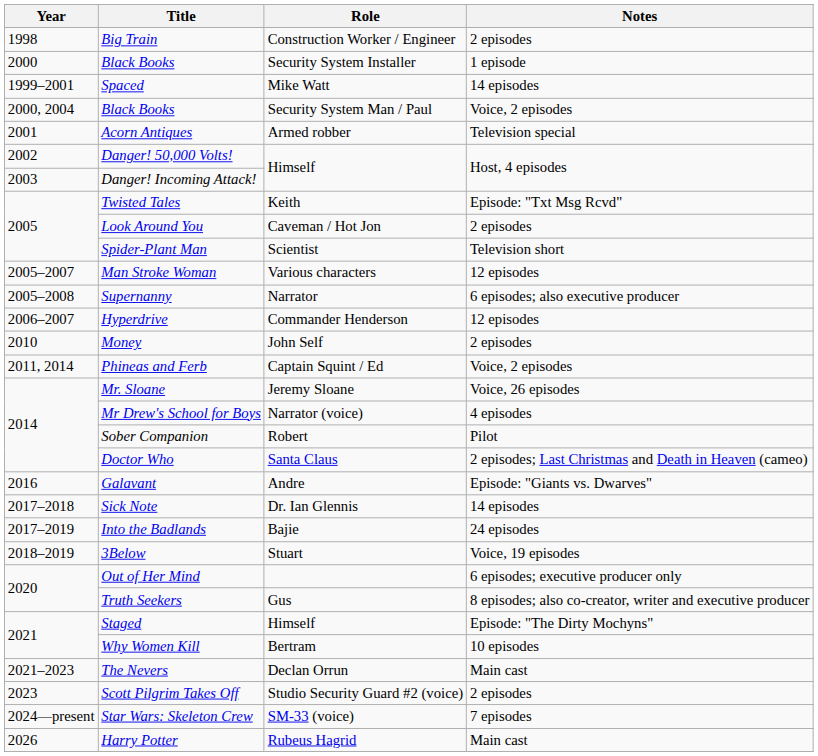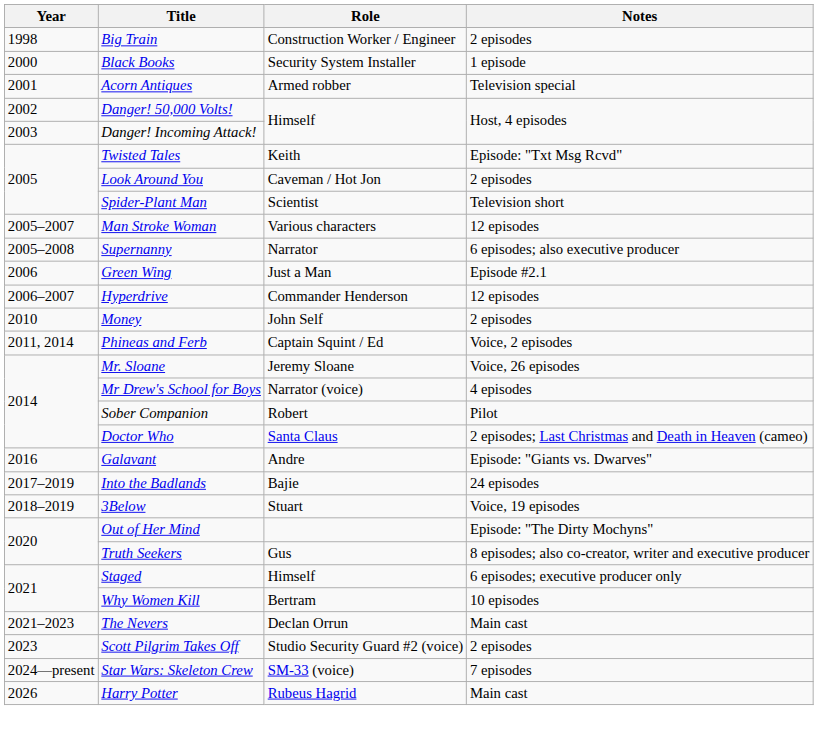 <table class="wikitable sortable">
 <tr>
 <th>Year</th>
 <th>Title</th>
 <th>Role</th>
 <th>Notes</th>
 </tr>
 <tr>
 <td>1998</td>
 <td><em><a href='#'>Big Train</a></em></td>
 <td>Construction Worker / Engineer</td>
 <td>2 episodes</td>
 </tr>
 <tr>
 <td>2000</td>
 <td><em><a href='#'>Black Books</a></em></td>
 <td>Security System Installer</td>
 <td>1 episode</td>
-</tr>
-<tr>
-<td>1999–2001</td>
-<td><em><a href='#'>Spaced</a></em></td>
-<td>Mike Watt</td>
-<td>14 episodes</td>
-</tr>
-<tr>
-<td>2000, 2004</td>
-<td><em><a href='#'>Black Books</a></em></td>
-<td>Security System Man / Paul</td>
-<td>Voice, 2 episodes</td>
 </tr>
 <tr>
 <td>2001</td>
 <td><em><a href='#'>Acorn Antiques</a></em></td>
 <td>Armed robber</td>
 <td>Television special</td>
 </tr>
 <tr>
 <td>2002</td>
 <td><em><a href='#'>Danger! 50,000 Volts!</a></em></td>
 <td rowspan="2">Himself</td>
 <td rowspan="2">Host, 4 episodes</td>
 </tr>
 <tr>
 <td>2003</td>
 <td><em>Danger! Incoming Attack!</em></td>
 </tr>
 <tr>
 <td rowspan="3">2005</td>
 <td><em><a href='#'>Twisted Tales</a></em></td>
 <td>Keith</td>
 <td>Episode: "Txt Msg Rcvd"</td>
 </tr>
 <tr>
 <td><em><a href='#'>Look Around You</a></em></td>
 <td>Caveman / Hot Jon</td>
 <td>2 episodes</td>
 </tr>
 <tr>
 <td><em><a href='#'>Spider-Plant Man</a></em></td>
 <td>Scientist</td>
 <td>Television short</td>
 </tr>
 <tr>
 <td>2005–2007</td>
 <td><em><a href='#'>Man Stroke Woman</a></em></td>
 <td>Various characters</td>
 <td>12 episodes</td>
 </tr>
 <tr>
 <td>2005–2008</td>
 <td><em><a href='#'>Supernanny</a></em></td>
 <td>Narrator</td>
 <td>6 episodes; also executive producer</td>
+</tr>
+<tr>
+<td>2006</td>
+<td><em><a href='#'>Green Wing</a></em></td>
+<td>Just a Man</td>
+<td>Episode #2.1</td>
 </tr>
 <tr>
 <td>2006–2007</td>
 <td><em><a href='#'>Hyperdrive</a></em></td>
 <td>Commander Henderson</td>
 <td>12 episodes</td>
 </tr>
 <tr>
 <td>2010</td>
 <td><em><a href='#'>Money</a></em></td>
 <td>John Self</td>
 <td>2 episodes</td>
 </tr>
 <tr>
 <td>2011, 2014</td>
 <td><em><a href='#'>Phineas and Ferb</a></em></td>
 <td>Captain Squint / Ed</td>
 <td>Voice, 2 episodes</td>
 </tr>
 <tr>
 <td rowspan="4">2014</td>
 <td><em><a href='#'>Mr. Sloane</a></em></td>
 <td>Jeremy Sloane</td>
 <td>Voice, 26 episodes</td>
 </tr>
 <tr>
 <td><em><a href='#'>Mr Drew's School for Boys</a></em></td>
 <td>Narrator (voice)</td>
 <td>4 episodes</td>
 </tr>
 <tr>
 <td><em>Sober Companion</em></td>
 <td>Robert</td>
 <td>Pilot</td>
 </tr>
 <tr>
 <td><em><a href='#'>Doctor Who</a></em></td>
 <td><a href='#'>Santa Claus</a></td>
 <td>2 episodes; <a href='#'> Last Christmas</a> and <a href='#'>Death in Heaven</a> (cameo)</td>
 </tr>
 <tr>
 <td>2016</td>
 <td><em><a href='#'>Galavant</a></em></td>
 <td>Andre</td>
 <td>Episode: "Giants vs. Dwarves"</td>
 </tr>
 <tr>
-<td>2017–2018</td>
-<td><em><a href='#'>Sick Note</a></em></td>
-<td>Dr. Ian Glennis</td>
-<td>14 episodes</td>
-</tr>
-<tr>
 <td>2017–2019</td>
 <td><em><a href='#'>Into the Badlands</a></em></td>
 <td>Bajie</td>
 <td>24 episodes</td>
 </tr>
 <tr>
 <td>2018–2019</td>
 <td><em><a href='#'>3Below</a></em></td>
 <td>Stuart</td>
 <td>Voice, 19 episodes</td>
 </tr>
 <tr>
 <td rowspan="2">2020</td>
 <td><em><a href='#'>Out of Her Mind</a></em></td>
 <td></td>
-<td>6 episodes; executive producer only</td>
+<td>Episode: "The Dirty Mochyns"</td>
 </tr>
 <tr>
 <td><em><a href='#'>Truth Seekers</a></em></td>
 <td>Gus</td>
 <td>8 episodes; also co-creator, writer and executive producer</td>
 </tr>
 <tr>
 <td rowspan="2">2021</td>
 <td><em><a href='#'>Staged</a></em></td>
 <td>Himself</td>
-<td>Episode: "The Dirty Mochyns"</td>
+<td>6 episodes; executive producer only</td>
 </tr>
 <tr>
 <td><em><a href='#'>Why Women Kill</a></em></td>
 <td>Bertram</td>
 <td>10 episodes</td>
 </tr>
 <tr>
 <td>2021–2023</td>
 <td><em><a href='#'>The Nevers</a></em></td>
 <td>Declan Orrun</td>
 <td>Main cast</td>
 </tr>
 <tr>
 <td>2023</td>
 <td><em><a href='#'>Scott Pilgrim Takes Off</a></em></td>
 <td>Studio Security Guard #2 (voice)</td>
 <td>2 episodes</td>
 </tr>
 <tr>
 <td>2024—present</td>
 <td><em><a href='#'>Star Wars: Skeleton Crew</a></em></td>
 <td><a href='#'>SM-33</a> (voice)</td>
 <td>7 episodes</td>
 </tr>
 <tr>
 <td>2026</td>
 <td><em><a href='#'>Harry Potter</a></em></td>
 <td><a href='#'>Rubeus Hagrid</a></td>
 <td>Main cast</td>
 </tr>
 </table>
